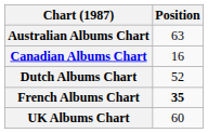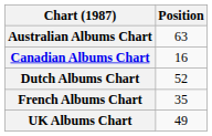 <table class="wikitable sortable plainrowheaders" style="text-align:center;">
 <tr>
 <th scope="col">Chart (1987)</th>
 <th scope="col">Position</th>
 </tr>
 <tr>
 <th scope="row">Australian Albums Chart</th>
 <td>63</td>
 </tr>
 <tr>
 <th scope="row"><a href='#'>Canadian Albums Chart</a></th>
 <td>16</td>
 </tr>
 <tr>
 <th scope="row">Dutch Albums Chart</th>
 <td>52</td>
 </tr>
 <tr>
 <th scope="row">French Albums Chart</th>
-<td><strong>35</strong></td>
+<td>35</td>
 </tr>
 <tr>
 <th scope="row">UK Albums Chart</th>
-<td>60</td>
+<td>49</td>
 </tr>
 </table>
